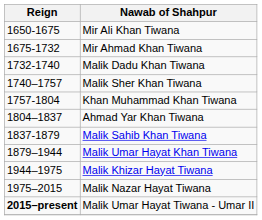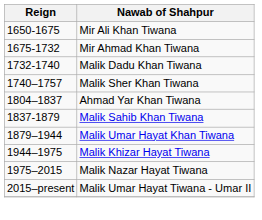 <table class="wikitable">
 <tr>
 <th>Reign</th>
 <th>Nawab of Shahpur</th>
 </tr>
 <tr>
 <td>1650-1675</td>
 <td>Mir Ali Khan Tiwana</td>
 </tr>
 <tr>
 <td>1675-1732</td>
 <td>Mir Ahmad Khan Tiwana</td>
 </tr>
 <tr>
 <td>1732-1740</td>
 <td>Malik Dadu Khan Tiwana</td>
 </tr>
 <tr>
 <td>1740–1757</td>
 <td>Malik Sher Khan Tiwana</td>
 </tr>
 <tr>
-<td>1757-1804</td>
-<td>Khan Muhammad Khan Tiwana</td>
-</tr>
-<tr>
 <td>1804–1837</td>
 <td>Ahmad Yar Khan Tiwana</td>
 </tr>
 <tr>
 <td>1837-1879</td>
 <td><a href='#'>Malik Sahib Khan Tiwana</a></td>
 </tr>
 <tr>
 <td>1879–1944</td>
 <td><a href='#'>Malik Umar Hayat Khan Tiwana</a></td>
 </tr>
 <tr>
 <td>1944–1975</td>
 <td><a href='#'>Malik Khizar Hayat Tiwana</a></td>
 </tr>
 <tr>
 <td>1975–2015</td>
 <td>Malik Nazar Hayat Tiwana</td>
 </tr>
 <tr>
-<td><strong>2015–present</strong></td>
+<td>2015–present</td>
 <td>Malik Umar Hayat Tiwana - Umar II</td>
 </tr>
 <tr>
 </tr>
 </table>
